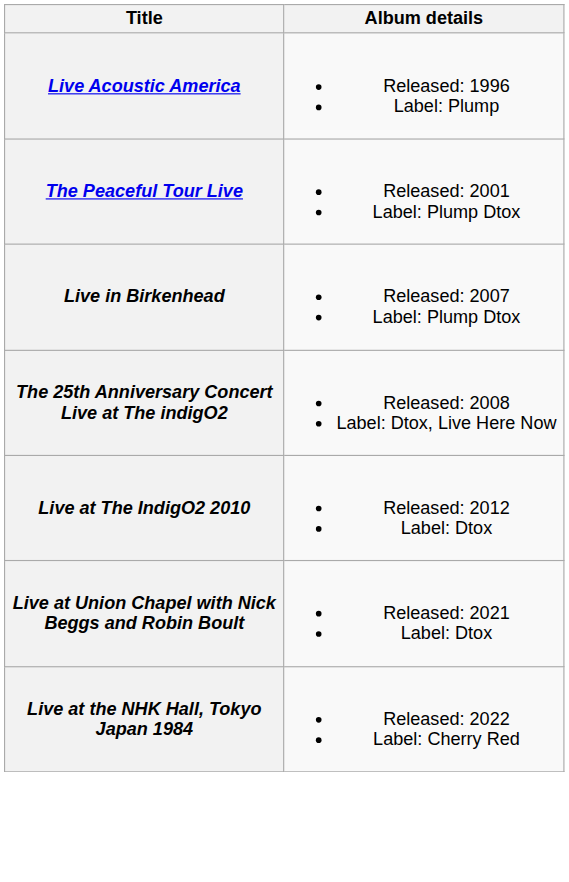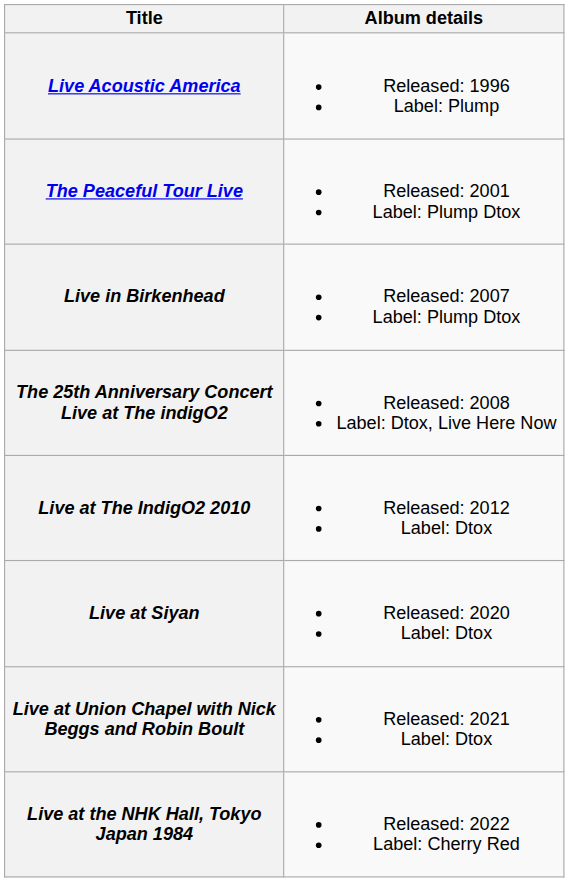 <table class="wikitable plainrowheaders" style="text-align:center;">
 <tr>
 <th scope="col" style="width:15em;">Title</th>
 <th scope="col" style="width:15em;">Album details</th>
 </tr>
 <tr>
 <th scope="row"><em><a href='#'>Live Acoustic America</a></em></th>
 <td><br><ul><li>Released: 1996</li><li>Label: Plump</li></ul></td>
 </tr>
 <tr>
 <th scope="row"><em><a href='#'>The Peaceful Tour Live</a></em></th>
 <td><br><ul><li>Released: 2001</li><li>Label: Plump Dtox</li></ul></td>
 </tr>
 <tr>
 <th scope="row"><em>Live in Birkenhead</em><br></th>
 <td><br><ul><li>Released: 2007</li><li>Label: Plump Dtox</li></ul></td>
 </tr>
 <tr>
 <th scope="row"><em>The 25th Anniversary Concert Live at The indigO2</em></th>
 <td><br><ul><li>Released: 2008</li><li>Label: Dtox, Live Here Now</li></ul></td>
 </tr>
 <tr>
 <th scope="row"><em>Live at The IndigO2 2010</em></th>
 <td><br><ul><li>Released: 2012</li><li>Label: Dtox</li></ul></td>
 </tr>
 <tr>
+<th scope="row"><em>Live at Siyan</em></th>
+<td><br><ul><li>Released: 2020</li><li>Label: Dtox</li></ul></td>
+</tr>
+<tr>
 <th scope="row"><em>Live at Union Chapel with Nick Beggs and Robin Boult</em></th>
 <td><br><ul><li>Released: 2021</li><li>Label: Dtox</li></ul></td>
 </tr>
 <tr>
 <th scope="row"><em>Live at the NHK Hall, Tokyo Japan 1984</em></th>
 <td><br><ul><li>Released: 2022</li><li>Label: Cherry Red</li></ul></td>
 </tr>
 </table>
